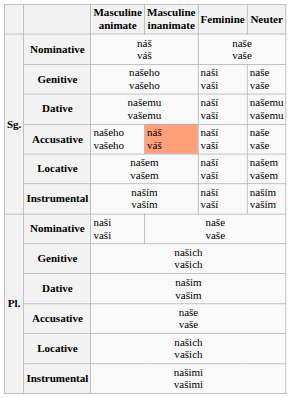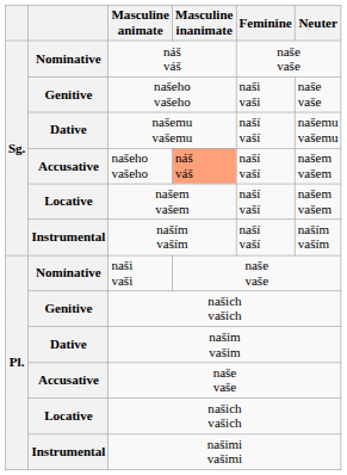 <table class=wikitable>
 <tr>
 <th> </th>
 <th> </th>
 <th>Masculine<br>animate</th>
 <th>Masculine<br>inanimate</th>
 <th>Feminine</th>
 <th>Neuter</th>
 </tr>
 <tr>
 <th rowspan="6">Sg.</th>
 <th>Nominative</th>
 <td colspan=2 align=center>náš<br>váš</td>
 <td colspan=2 align=center>naše<br>vaše</td>
 </tr>
 <tr>
 <th>Genitive</th>
 <td colspan=2 align=center>našeho<br>vašeho</td>
 <td>naši<br>vaši</td>
 <td>naše<br>vaše</td>
 </tr>
 <tr>
 <th>Dative</th>
 <td colspan=2 align=center>našemu<br>vašemu</td>
 <td>naší<br>vaší</td>
 <td>našemu<br>vašemu</td>
 </tr>
 <tr>
 <th>Accusative</th>
 <td>našeho<br>vašeho</td>
 <td style="background: lightsalmon;">náš<br>váš</td>
 <td>naší<br>vaší</td>
-<td>naše<br>vaše</td>
+<td>našem<br>vašem</td>
 </tr>
 <tr>
 <th>Locative</th>
 <td colspan=2 align=center>našem<br>vašem</td>
 <td>naší<br>vaší</td>
 <td>našem<br>vašem</td>
 </tr>
 <tr>
 <th>Instrumental</th>
 <td colspan=2 align=center>naším<br>vaším</td>
 <td>naší<br>vaší</td>
 <td>naším<br>vaším</td>
 </tr>
 <tr>
 <th rowspan="6">Pl.</th>
 <th>Nominative</th>
 <td>naši<br>vaši</td>
 <td colspan=3 align=center>naše<br>vaše</td>
 </tr>
 <tr>
 <th>Genitive</th>
 <td colspan=4 align=center>našich<br>vašich</td>
 </tr>
 <tr>
 <th>Dative</th>
 <td colspan=4 align=center>našim<br>vašim</td>
 </tr>
 <tr>
 <th>Accusative</th>
 <td colspan=4 align=center>naše<br>vaše</td>
 </tr>
 <tr>
 <th>Locative</th>
 <td colspan=4 align=center>našich<br>vašich</td>
 </tr>
 <tr>
 <th>Instrumental</th>
 <td colspan=4 align=center>našimi<br>vašimi</td>
 </tr>
 </table>
